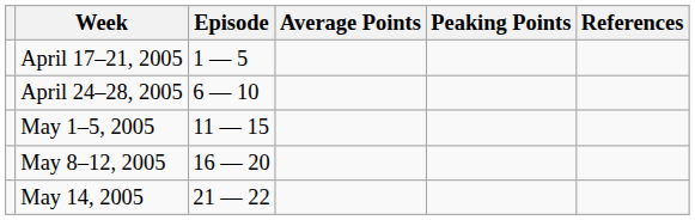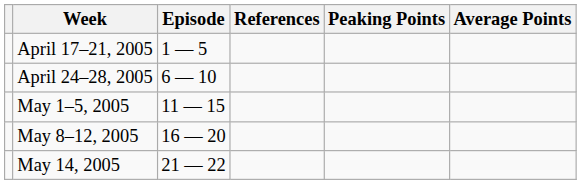 <table class="wikitable">
 <tr>
 <th></th>
 <th>Week</th>
 <th>Episode</th>
+<th>References</th>
+<th>Peaking Points</th>
 <th>Average Points</th>
-<th>Peaking Points</th>
-<th>References</th>
 </tr>
 <tr>
 <td></td>
 <td>April 17–21, 2005</td>
 <td>1 — 5</td>
 <td></td>
 <td></td>
 <td></td>
 </tr>
 <tr>
 <td></td>
 <td>April 24–28, 2005</td>
 <td>6 — 10</td>
 <td></td>
 <td></td>
 <td></td>
 </tr>
 <tr>
 <td></td>
 <td>May 1–5, 2005</td>
 <td>11 — 15</td>
 <td></td>
 <td></td>
 <td></td>
 </tr>
 <tr>
 <td></td>
 <td>May 8–12, 2005</td>
 <td>16 — 20</td>
 <td></td>
 <td></td>
 <td></td>
 </tr>
 <tr>
 <td></td>
 <td>May 14, 2005</td>
 <td>21 — 22</td>
 <td></td>
 <td></td>
 <td></td>
 </tr>
 </table>
